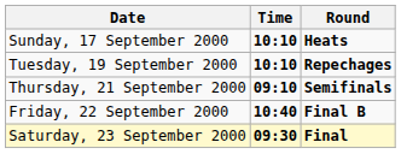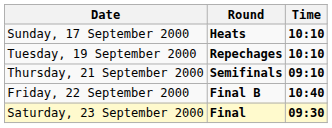 <table class="wikitable">
 <tr>
 <th>Date</th>
+<th>Round</th>
 <th>Time</th>
-<th>Round</th>
 </tr>
 <tr>
 <td>Sunday, 17 September 2000</td>
+<td><strong>Heats</strong></td>
 <td><strong>10:10</strong></td>
-<td><strong>Heats</strong></td>
 </tr>
 <tr>
 <td>Tuesday, 19 September 2000</td>
+<td><strong>Repechages</strong></td>
 <td><strong>10:10</strong></td>
-<td><strong>Repechages</strong></td>
 </tr>
 <tr>
 <td>Thursday, 21 September 2000</td>
+<td><strong>Semifinals</strong></td>
 <td><strong>09:10</strong></td>
-<td><strong>Semifinals</strong></td>
 </tr>
 <tr>
 <td>Friday, 22 September 2000</td>
+<td><strong>Final B</strong></td>
 <td><strong>10:40</strong></td>
-<td><strong>Final B</strong></td>
 </tr>
 <tr>
 <td style=background:lemonchiffon>Saturday, 23 September 2000</td>
+<td style=background:lemonchiffon><strong>Final</strong></td>
 <td style=background:lemonchiffon><strong>09:30</strong></td>
-<td style=background:lemonchiffon><strong>Final</strong></td>
 </tr>
 </table>
